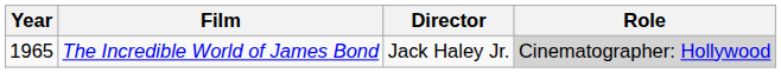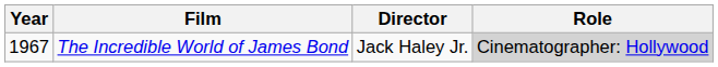 <table class="wikitable">
 <tr>
 <th>Year</th>
 <th>Film</th>
 <th>Director</th>
 <th>Role</th>
 </tr>
 <tr>
-<td>1965</td>
+<td>1967</td>
 <td><em><a href='#'>The Incredible World of James Bond</a></em></td>
 <td>Jack Haley Jr.</td>
 <td style="background: lightgrey;">Cinematographer: <a href='#'>Hollywood</a></td>
 </tr>
 </table>
